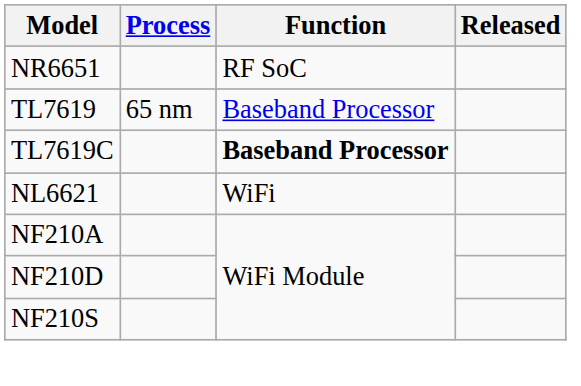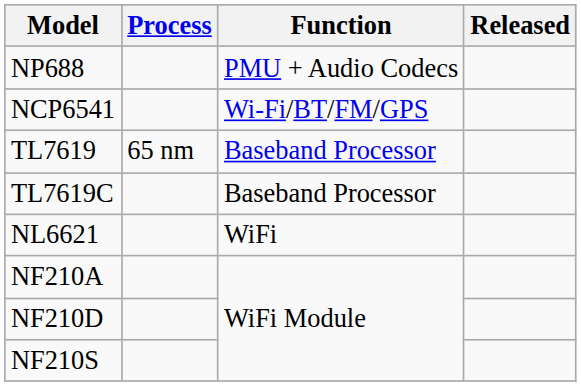 <table class="wikitable">
 <tr>
 <th>Model</th>
 <th><a href='#'>Process</a></th>
 <th>Function</th>
 <th>Released</th>
 </tr>
 <tr>
-<td>NR6651</td>
+<td>NP688</td>
 <td></td>
-<td>RF SoC</td>
+<td><a href='#'>PMU</a> + Audio Codecs</td>
+<td></td>
+</tr>
+<tr>
+<td>NCP6541</td>
+<td></td>
+<td><a href='#'>Wi-Fi</a>/<a href='#'>BT</a>/<a href='#'>FM</a>/<a href='#'>GPS</a></td>
 <td></td>
 </tr>
 <tr>
 <td>TL7619</td>
 <td>65 nm</td>
 <td><a href='#'>Baseband Processor</a></td>
 <td></td>
 </tr>
 <tr>
 <td>TL7619C</td>
 <td></td>
-<td><strong>Baseband Processor</strong></td>
+<td>Baseband Processor</td>
 <td></td>
 </tr>
 <tr>
 <td>NL6621</td>
 <td></td>
 <td>WiFi</td>
 <td></td>
 </tr>
 <tr>
 <td>NF210A</td>
 <td></td>
 <td rowspan=3>WiFi Module</td>
 <td></td>
 </tr>
 <tr>
 <td>NF210D</td>
 <td></td>
 <td></td>
 </tr>
 <tr>
 <td>NF210S</td>
 <td></td>
 <td></td>
 </tr>
 </table>
